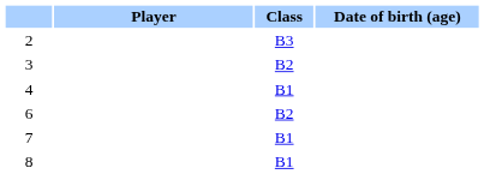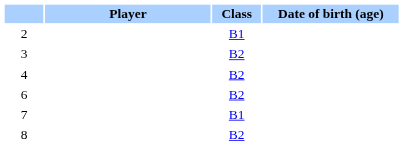 <table class="sortable" border="0" cellspacing="2" cellpadding="2">
 <tr style="background-color:#AAD0FF">
 <th width=8%></th>
 <th width=34%>Player</th>
 <th width=10%>Class</th>
 <th width=28%>Date of birth (age)</th>
 </tr>
 <tr>
 <td style="text-align: center;">2</td>
 <td></td>
-<td style="text-align: center;"><a href='#'>B3</a></td>
+<td style="text-align: center;"><a href='#'>B1</a></td>
 <td style="text-align: center;"></td>
 </tr>
 <tr>
 <td style="text-align: center;">3</td>
 <td></td>
 <td style="text-align: center;"><a href='#'>B2</a></td>
 <td style="text-align: center;"></td>
 </tr>
 <tr>
 <td style="text-align: center;">4</td>
 <td></td>
-<td style="text-align: center;"><a href='#'>B1</a></td>
+<td style="text-align: center;"><a href='#'>B2</a></td>
 <td style="text-align: center;"></td>
 </tr>
 <tr>
 <td style="text-align: center;">6</td>
 <td></td>
 <td style="text-align: center;"><a href='#'>B2</a></td>
 <td style="text-align: center;"></td>
 </tr>
 <tr>
 <td style="text-align: center;">7</td>
 <td></td>
 <td style="text-align: center;"><a href='#'>B1</a></td>
 <td style="text-align: center;"></td>
 </tr>
 <tr>
 <td style="text-align: center;">8</td>
 <td></td>
-<td style="text-align: center;"><a href='#'>B1</a></td>
+<td style="text-align: center;"><a href='#'>B2</a></td>
 <td style="text-align: center;"></td>
 </tr>
 <tr>
 </tr>
 </table>
